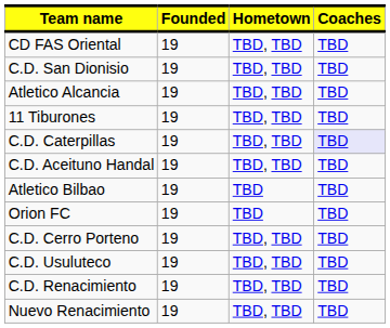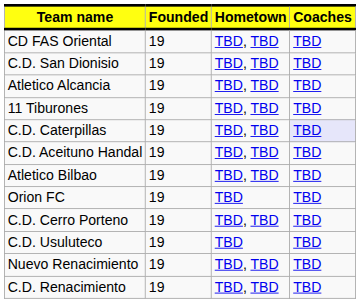 <table class="wikitable">
 <tr>
 <th style="background:#FFFF10; color:black; border-top:black 3px solid; border-bottom:black 3px solid;">Team name</th>
 <th style="background:#FFFF10; color:black; border-top:black 3px solid; border-bottom:black 3px solid;">Founded</th>
 <th style="background:#FFFF10; color:black; border-top:black 3px solid; border-bottom:black 3px solid;">Hometown</th>
 <th style="background:#FFFF10; color:black; border-top:black 3px solid; border-bottom:black 3px solid;">Coaches</th>
 </tr>
 <tr>
 <td>CD FAS Oriental</td>
 <td>19</td>
 <td> <a href='#'>TBD</a>, <a href='#'>TBD</a></td>
 <td> <a href='#'>TBD</a></td>
 </tr>
 <tr>
 <td>C.D. San Dionisio</td>
 <td>19</td>
 <td> <a href='#'>TBD</a>, <a href='#'>TBD</a></td>
 <td> <a href='#'>TBD</a></td>
 </tr>
 <tr>
 <td>Atletico Alcancia</td>
 <td>19</td>
 <td> <a href='#'>TBD</a>, <a href='#'>TBD</a></td>
 <td> <a href='#'>TBD</a></td>
 </tr>
 <tr>
 <td>11 Tiburones</td>
 <td>19</td>
 <td> <a href='#'>TBD</a>, <a href='#'>TBD</a></td>
 <td> <a href='#'>TBD</a></td>
 </tr>
 <tr>
 <td>C.D. Caterpillas</td>
 <td>19</td>
 <td> <a href='#'>TBD</a>, <a href='#'>TBD</a></td>
 <td style="background: lavender;"> <a href='#'>TBD</a></td>
 </tr>
 <tr>
 <td>C.D. Aceituno Handal</td>
 <td>19</td>
 <td> <a href='#'>TBD</a>, <a href='#'>TBD</a></td>
 <td> <a href='#'>TBD</a></td>
 </tr>
 <tr>
 <td>Atletico Bilbao</td>
 <td>19</td>
-<td> <a href='#'>TBD</a></td>
+<td> <a href='#'>TBD</a>, <a href='#'>TBD</a></td>
 <td> <a href='#'>TBD</a></td>
 </tr>
 <tr>
 <td>Orion FC</td>
 <td>19</td>
 <td> <a href='#'>TBD</a></td>
 <td> <a href='#'>TBD</a></td>
 </tr>
 <tr>
 <td>C.D. Cerro Porteno</td>
 <td>19</td>
 <td> <a href='#'>TBD</a>, <a href='#'>TBD</a></td>
 <td> <a href='#'>TBD</a></td>
 </tr>
 <tr>
 <td>C.D. Usuluteco</td>
 <td>19</td>
+<td> <a href='#'>TBD</a></td>
+<td> <a href='#'>TBD</a></td>
+</tr>
+<tr>
+<td>Nuevo Renacimiento</td>
+<td>19</td>
 <td> <a href='#'>TBD</a>, <a href='#'>TBD</a></td>
 <td> <a href='#'>TBD</a></td>
 </tr>
 <tr>
 <td>C.D. Renacimiento</td>
 <td>19</td>
 <td> <a href='#'>TBD</a>, <a href='#'>TBD</a></td>
 <td> <a href='#'>TBD</a></td>
 </tr>
-<tr>
-<td>Nuevo Renacimiento</td>
-<td>19</td>
-<td> <a href='#'>TBD</a>, <a href='#'>TBD</a></td>
-<td> <a href='#'>TBD</a></td>
-</tr>
 </table>
